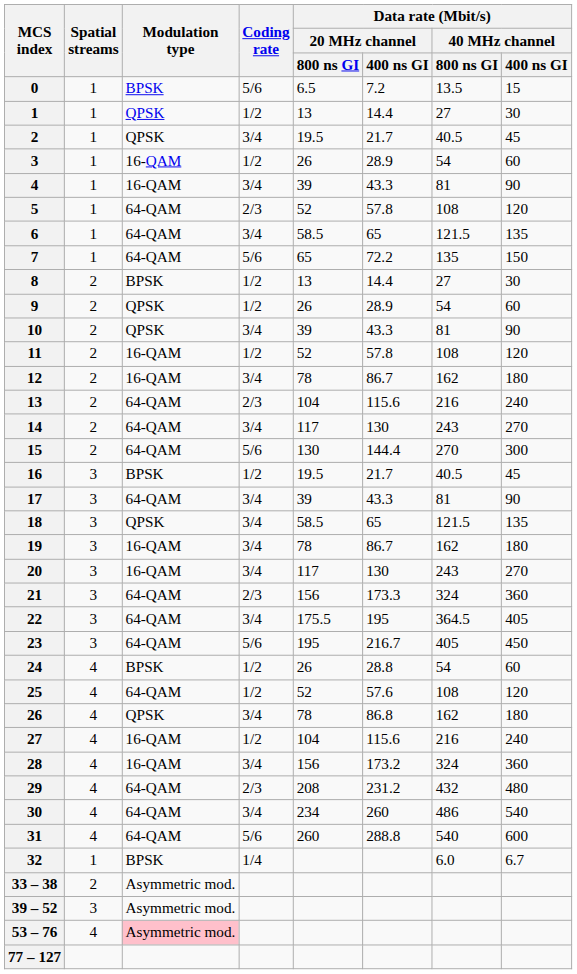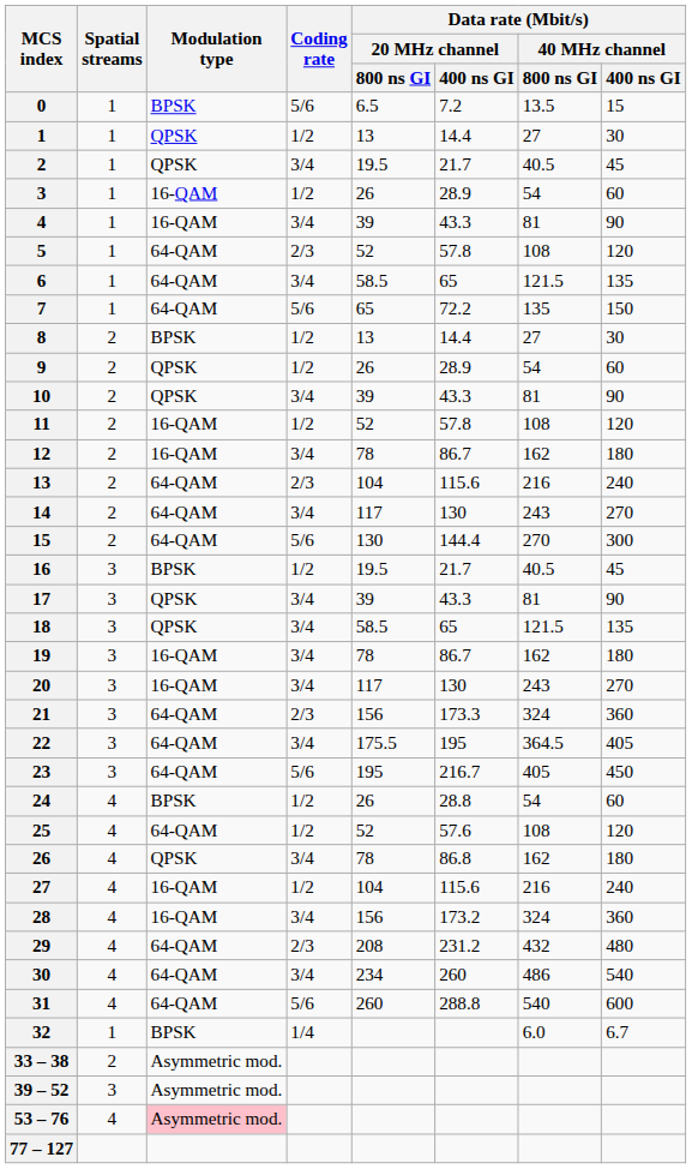 <table class="wikitable mw-datatable sticky-header">
 <tr>
 <th rowspan="3">MCS<br>index</th>
 <th rowspan="3">Spatial<br>streams</th>
 <th rowspan="3">Modulation<br>type</th>
 <th rowspan="3"><a href='#'>Coding<br>rate</a></th>
 <th colspan="4">Data rate (Mbit/s)</th>
 </tr>
 <tr>
 <th colspan="2">20 MHz channel</th>
 <th colspan="2">40 MHz channel</th>
 </tr>
 <tr>
 <th>800 ns <a href='#'>GI</a></th>
 <th>400 ns GI</th>
 <th>800 ns GI</th>
 <th>400 ns GI</th>
 </tr>
 <tr>
 <th>0</th>
 <td align=center>1</td>
 <td><a href='#'>BPSK</a></td>
 <td>5/6</td>
 <td>6.5</td>
 <td>7.2</td>
 <td>13.5</td>
 <td>15</td>
 </tr>
 <tr>
 <th>1</th>
 <td align=center>1</td>
 <td><a href='#'>QPSK</a></td>
 <td>1/2</td>
 <td>13</td>
 <td>14.4</td>
 <td>27</td>
 <td>30</td>
 </tr>
 <tr>
 <th>2</th>
 <td align=center>1</td>
 <td>QPSK</td>
 <td>3/4</td>
 <td>19.5</td>
 <td>21.7</td>
 <td>40.5</td>
 <td>45</td>
 </tr>
 <tr>
 <th>3</th>
 <td align=center>1</td>
 <td>16-<a href='#'>QAM</a></td>
 <td>1/2</td>
 <td>26</td>
 <td>28.9</td>
 <td>54</td>
 <td>60</td>
 </tr>
 <tr>
 <th>4</th>
 <td align=center>1</td>
 <td>16-QAM</td>
 <td>3/4</td>
 <td>39</td>
 <td>43.3</td>
 <td>81</td>
 <td>90</td>
 </tr>
 <tr>
 <th>5</th>
 <td align=center>1</td>
 <td>64-QAM</td>
 <td>2/3</td>
 <td>52</td>
 <td>57.8</td>
 <td>108</td>
 <td>120</td>
 </tr>
 <tr>
 <th>6</th>
 <td align=center>1</td>
 <td>64-QAM</td>
 <td>3/4</td>
 <td>58.5</td>
 <td>65</td>
 <td>121.5</td>
 <td>135</td>
 </tr>
 <tr>
 <th>7</th>
 <td align=center>1</td>
 <td>64-QAM</td>
 <td>5/6</td>
 <td>65</td>
 <td>72.2</td>
 <td>135</td>
 <td>150</td>
 </tr>
 <tr>
 <th>8</th>
 <td align=center>2</td>
 <td>BPSK</td>
 <td>1/2</td>
 <td>13</td>
 <td>14.4</td>
 <td>27</td>
 <td>30</td>
 </tr>
 <tr>
 <th>9</th>
 <td align=center>2</td>
 <td>QPSK</td>
 <td>1/2</td>
 <td>26</td>
 <td>28.9</td>
 <td>54</td>
 <td>60</td>
 </tr>
 <tr>
 <th>10</th>
 <td align=center>2</td>
 <td>QPSK</td>
 <td>3/4</td>
 <td>39</td>
 <td>43.3</td>
 <td>81</td>
 <td>90</td>
 </tr>
 <tr>
 <th>11</th>
 <td align=center>2</td>
 <td>16-QAM</td>
 <td>1/2</td>
 <td>52</td>
 <td>57.8</td>
 <td>108</td>
 <td>120</td>
 </tr>
 <tr>
 <th>12</th>
 <td align=center>2</td>
 <td>16-QAM</td>
 <td>3/4</td>
 <td>78</td>
 <td>86.7</td>
 <td>162</td>
 <td>180</td>
 </tr>
 <tr>
 <th>13</th>
 <td align=center>2</td>
 <td>64-QAM</td>
 <td>2/3</td>
 <td>104</td>
 <td>115.6</td>
 <td>216</td>
 <td>240</td>
 </tr>
 <tr>
 <th>14</th>
 <td align=center>2</td>
 <td>64-QAM</td>
 <td>3/4</td>
 <td>117</td>
 <td>130</td>
 <td>243</td>
 <td>270</td>
 </tr>
 <tr>
 <th>15</th>
 <td align=center>2</td>
 <td>64-QAM</td>
 <td>5/6</td>
 <td>130</td>
 <td>144.4</td>
 <td>270</td>
 <td>300</td>
 </tr>
 <tr>
 <th>16</th>
 <td align=center>3</td>
 <td>BPSK</td>
 <td>1/2</td>
 <td>19.5</td>
 <td>21.7</td>
 <td>40.5</td>
 <td>45</td>
 </tr>
 <tr>
 <th>17</th>
 <td align=center>3</td>
-<td>64-QAM</td>
+<td>QPSK</td>
 <td>3/4</td>
 <td>39</td>
 <td>43.3</td>
 <td>81</td>
 <td>90</td>
 </tr>
 <tr>
 <th>18</th>
 <td align=center>3</td>
 <td>QPSK</td>
 <td>3/4</td>
 <td>58.5</td>
 <td>65</td>
 <td>121.5</td>
 <td>135</td>
 </tr>
 <tr>
 <th>19</th>
 <td align=center>3</td>
 <td>16-QAM</td>
 <td>3/4</td>
 <td>78</td>
 <td>86.7</td>
 <td>162</td>
 <td>180</td>
 </tr>
 <tr>
 <th>20</th>
 <td align=center>3</td>
 <td>16-QAM</td>
 <td>3/4</td>
 <td>117</td>
 <td>130</td>
 <td>243</td>
 <td>270</td>
 </tr>
 <tr>
 <th>21</th>
 <td align=center>3</td>
 <td>64-QAM</td>
 <td>2/3</td>
 <td>156</td>
 <td>173.3</td>
 <td>324</td>
 <td>360</td>
 </tr>
 <tr>
 <th>22</th>
 <td align=center>3</td>
 <td>64-QAM</td>
 <td>3/4</td>
 <td>175.5</td>
 <td>195</td>
 <td>364.5</td>
 <td>405</td>
 </tr>
 <tr>
 <th>23</th>
 <td align=center>3</td>
 <td>64-QAM</td>
 <td>5/6</td>
 <td>195</td>
 <td>216.7</td>
 <td>405</td>
 <td>450</td>
 </tr>
 <tr>
 <th>24</th>
 <td align=center>4</td>
 <td>BPSK</td>
 <td>1/2</td>
 <td>26</td>
 <td>28.8</td>
 <td>54</td>
 <td>60</td>
 </tr>
 <tr>
 <th>25</th>
 <td align=center>4</td>
 <td>64-QAM</td>
 <td>1/2</td>
 <td>52</td>
 <td>57.6</td>
 <td>108</td>
 <td>120</td>
 </tr>
 <tr>
 <th>26</th>
 <td align=center>4</td>
 <td>QPSK</td>
 <td>3/4</td>
 <td>78</td>
 <td>86.8</td>
 <td>162</td>
 <td>180</td>
 </tr>
 <tr>
 <th>27</th>
 <td align=center>4</td>
 <td>16-QAM</td>
 <td>1/2</td>
 <td>104</td>
 <td>115.6</td>
 <td>216</td>
 <td>240</td>
 </tr>
 <tr>
 <th>28</th>
 <td align=center>4</td>
 <td>16-QAM</td>
 <td>3/4</td>
 <td>156</td>
 <td>173.2</td>
 <td>324</td>
 <td>360</td>
 </tr>
 <tr>
 <th>29</th>
 <td align=center>4</td>
 <td>64-QAM</td>
 <td>2/3</td>
 <td>208</td>
 <td>231.2</td>
 <td>432</td>
 <td>480</td>
 </tr>
 <tr>
 <th>30</th>
 <td align=center>4</td>
 <td>64-QAM</td>
 <td>3/4</td>
 <td>234</td>
 <td>260</td>
 <td>486</td>
 <td>540</td>
 </tr>
 <tr>
 <th>31</th>
 <td align=center>4</td>
 <td>64-QAM</td>
 <td>5/6</td>
 <td>260</td>
 <td>288.8</td>
 <td>540</td>
 <td>600</td>
 </tr>
 <tr>
 <th>32</th>
 <td align=center>1</td>
 <td>BPSK</td>
 <td>1/4</td>
 <td></td>
 <td></td>
 <td>6.0</td>
 <td>6.7</td>
 </tr>
 <tr>
 <th>33 – 38</th>
 <td align=center>2</td>
 <td>Asymmetric mod.</td>
 <td></td>
 <td></td>
 <td></td>
 <td></td>
 <td></td>
 </tr>
 <tr>
 <th>39 – 52</th>
 <td align=center>3</td>
 <td>Asymmetric mod.</td>
 <td></td>
 <td></td>
 <td></td>
 <td></td>
 <td></td>
 </tr>
 <tr>
 <th>53 – 76</th>
 <td align=center>4</td>
 <td style="background: pink;">Asymmetric mod.</td>
 <td></td>
 <td></td>
 <td></td>
 <td></td>
 <td></td>
 </tr>
 <tr>
 <th>77 – 127</th>
 <td align=center></td>
 <td></td>
 <td></td>
 <td></td>
 <td></td>
 <td></td>
 <td></td>
 </tr>
 </table>
